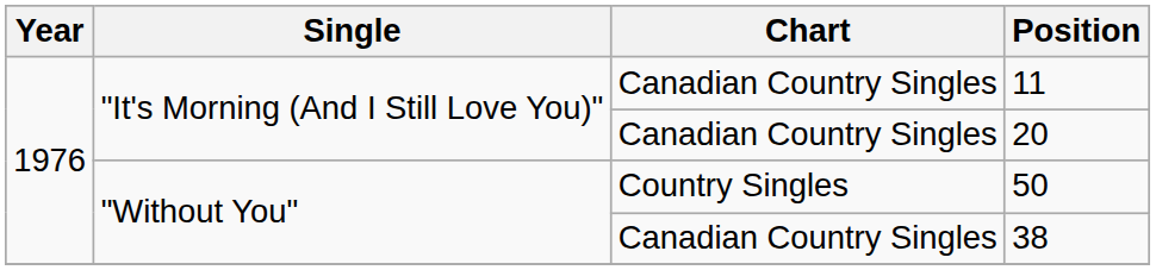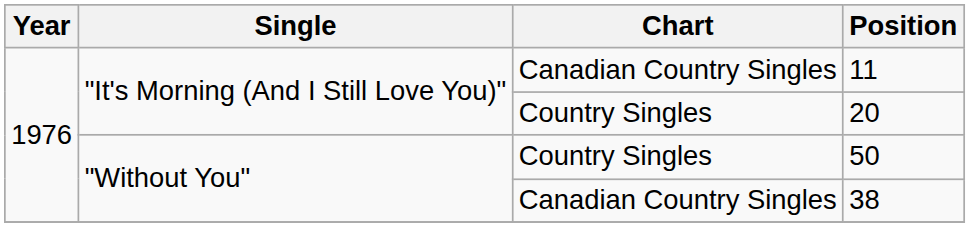 <table class="wikitable">
 <tr>
 <th align="left">Year</th>
 <th align="left">Single</th>
 <th align="left">Chart</th>
 <th align="left">Position</th>
 </tr>
 <tr>
 <td align="left" rowspan="4">1976</td>
 <td align="left" rowspan="2">"It's Morning (And I Still Love You)"</td>
 <td align="left">Canadian Country Singles</td>
 <td align="left">11</td>
 </tr>
 <tr>
-<td align="left">Canadian Country Singles</td>
+<td align="left">Country Singles</td>
 <td align="left">20</td>
 </tr>
 <tr>
 <td align="left" rowspan="2">"Without You"</td>
 <td align="left">Country Singles</td>
 <td align="left">50</td>
 </tr>
 <tr>
 <td align="left">Canadian Country Singles</td>
 <td align="left">38</td>
 </tr>
 <tr>
 </tr>
 </table>
